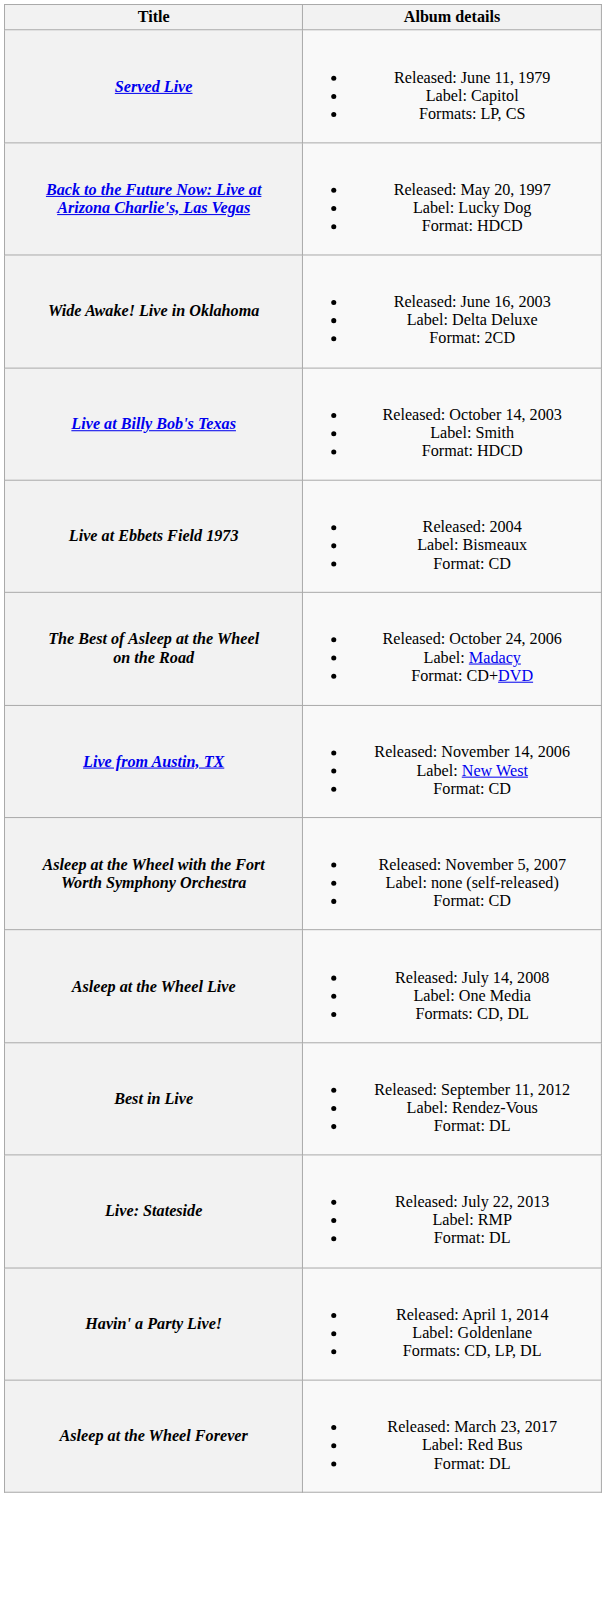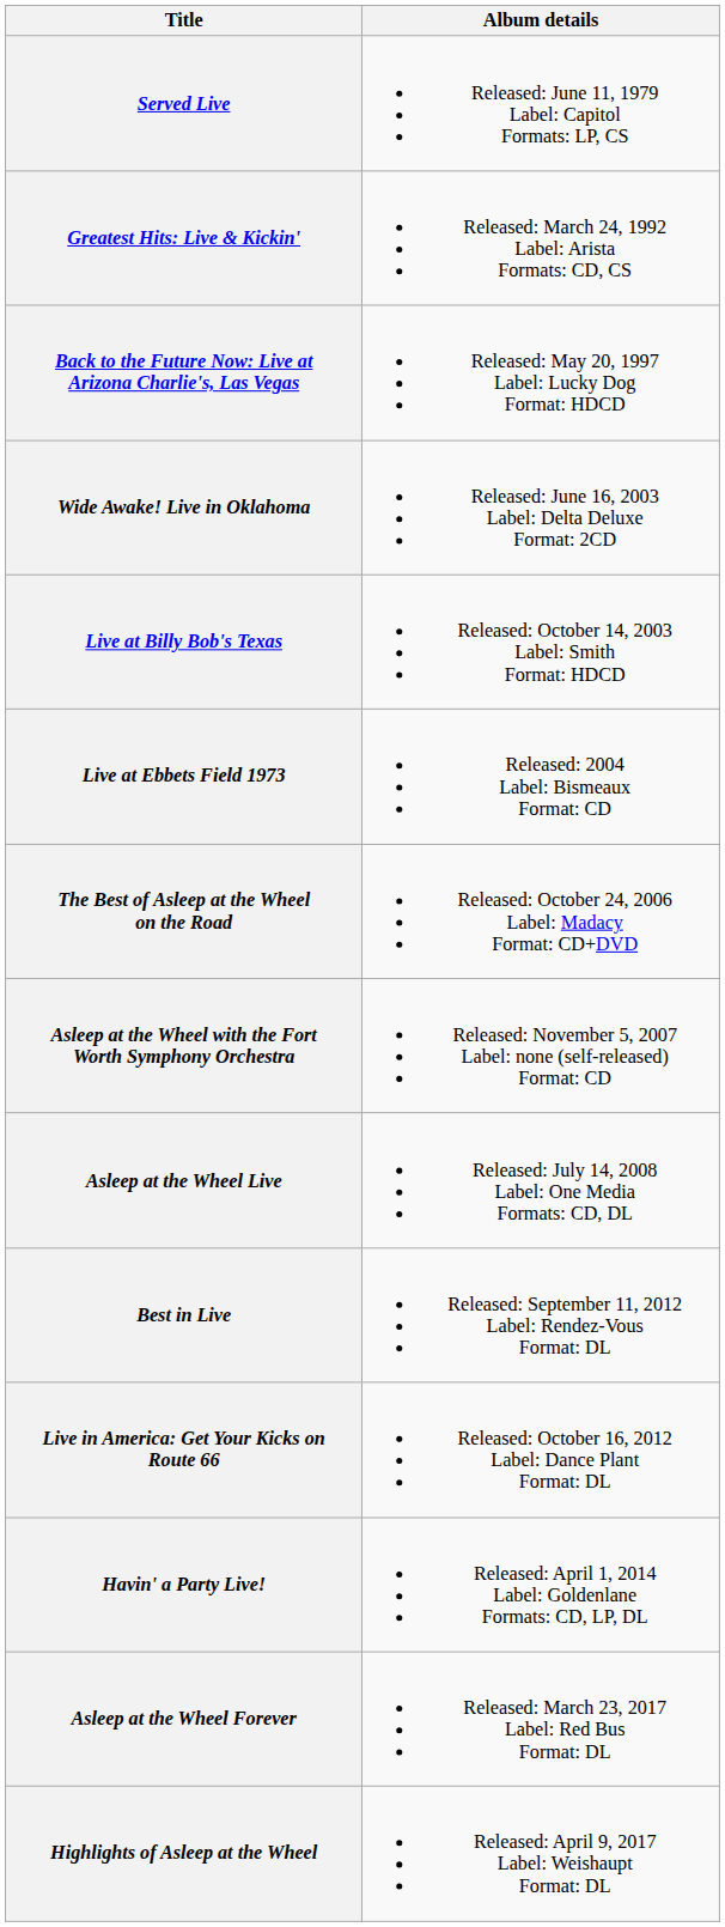 <table class="wikitable plainrowheaders" style="text-align:center;">
 <tr>
 <th scope="col" style="width:18em;">Title</th>
 <th scope="col" style="width:18em;">Album details</th>
 </tr>
 <tr>
 <th scope="row"><em><a href='#'>Served Live</a></em></th>
 <td><br><ul><li>Released: June 11, 1979</li><li>Label: Capitol</li><li>Formats: LP, CS</li></ul></td>
+</tr>
+<tr>
+<th scope="row"><em><a href='#'>Greatest Hits: Live & Kickin'</a></em></th>
+<td><br><ul><li>Released: March 24, 1992</li><li>Label: Arista</li><li>Formats: CD, CS</li></ul></td>
 </tr>
 <tr>
 <th scope="row"><em><a href='#'>Back to the Future Now: Live at<br>Arizona Charlie's, Las Vegas</a></em></th>
 <td><br><ul><li>Released: May 20, 1997</li><li>Label: Lucky Dog</li><li>Format: HDCD</li></ul></td>
 </tr>
 <tr>
 <th scope="row"><em>Wide Awake! Live in Oklahoma</em></th>
 <td><br><ul><li>Released: June 16, 2003</li><li>Label: Delta Deluxe</li><li>Format: 2CD</li></ul></td>
 </tr>
 <tr>
 <th scope="row"><em><a href='#'>Live at Billy Bob's Texas</a></em></th>
 <td><br><ul><li>Released: October 14, 2003</li><li>Label: Smith</li><li>Format: HDCD</li></ul></td>
 </tr>
 <tr>
 <th scope="row"><em>Live at Ebbets Field 1973</em></th>
 <td><br><ul><li>Released: 2004</li><li>Label: Bismeaux</li><li>Format: CD</li></ul></td>
 </tr>
 <tr>
 <th scope="row"><em>The Best of Asleep at the Wheel<br>on the Road</em> </th>
 <td><br><ul><li>Released: October 24, 2006</li><li>Label: <a href='#'>Madacy</a></li><li>Format: CD+<a href='#'>DVD</a></li></ul></td>
 </tr>
 <tr>
-<th scope="row"><em><a href='#'>Live from Austin, TX</a></em><br></th>
-<td><br><ul><li>Released: November 14, 2006</li><li>Label: <a href='#'>New West</a></li><li>Format: CD</li></ul></td>
-</tr>
-<tr>
 <th scope="row"><em>Asleep at the Wheel with the Fort<br>Worth Symphony Orchestra</em><br></th>
 <td><br><ul><li>Released: November 5, 2007</li><li>Label: none (self-released)</li><li>Format: CD</li></ul></td>
 </tr>
 <tr>
 <th scope="row"><em>Asleep at the Wheel Live</em></th>
 <td><br><ul><li>Released: July 14, 2008</li><li>Label: One Media</li><li>Formats: CD, DL</li></ul></td>
 </tr>
 <tr>
 <th scope="row"><em>Best in Live</em></th>
 <td><br><ul><li>Released: September 11, 2012</li><li>Label: Rendez-Vous</li><li>Format: DL</li></ul></td>
 </tr>
 <tr>
-<th scope="row"><em>Live: Stateside</em></th>
-<td><br><ul><li>Released: July 22, 2013</li><li>Label: RMP</li><li>Format: DL</li></ul></td>
+<th scope="row"><em>Live in America: Get Your Kicks on<br>Route 66</em></th>
+<td><br><ul><li>Released: October 16, 2012</li><li>Label: Dance Plant</li><li>Format: DL</li></ul></td>
 </tr>
 <tr>
 <th scope="row"><em>Havin' a Party Live!</em></th>
 <td><br><ul><li>Released: April 1, 2014</li><li>Label: Goldenlane</li><li>Formats: CD, LP, DL</li></ul></td>
 </tr>
 <tr>
 <th scope="row"><em>Asleep at the Wheel Forever</em></th>
 <td><br><ul><li>Released: March 23, 2017</li><li>Label: Red Bus</li><li>Format: DL</li></ul></td>
 </tr>
+<tr>
+<th scope="row"><em>Highlights of Asleep at the Wheel</em></th>
+<td><br><ul><li>Released: April 9, 2017</li><li>Label: Weishaupt</li><li>Format: DL</li></ul></td>
+</tr>
 </table>
